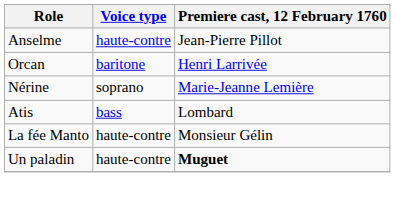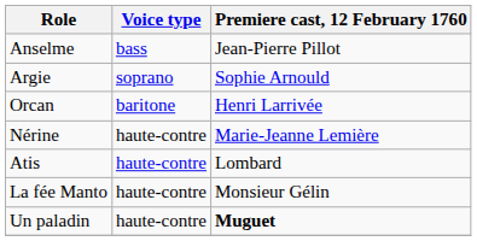 <table class="wikitable">
 <tr>
 <th>Role</th>
 <th><a href='#'>Voice type</a></th>
 <th>Premiere cast, 12 February 1760</th>
 </tr>
 <tr>
 <td>Anselme</td>
-<td><a href='#'>haute-contre</a></td>
+<td><a href='#'>bass</a></td>
 <td>Jean-Pierre Pillot</td>
+</tr>
+<tr>
+<td>Argie</td>
+<td><a href='#'>soprano</a></td>
+<td><a href='#'>Sophie Arnould</a></td>
 </tr>
 <tr>
 <td>Orcan</td>
 <td><a href='#'>baritone</a></td>
 <td><a href='#'>Henri Larrivée</a></td>
 </tr>
 <tr>
 <td>Nérine</td>
-<td>soprano</td>
+<td>haute-contre</td>
 <td><a href='#'>Marie-Jeanne Lemière</a></td>
 </tr>
 <tr>
 <td>Atis</td>
-<td><a href='#'>bass</a></td>
+<td><a href='#'>haute-contre</a></td>
 <td>Lombard</td>
 </tr>
 <tr>
 <td>La fée Manto</td>
 <td>haute-contre</td>
 <td>Monsieur Gélin</td>
 </tr>
 <tr>
 <td>Un paladin</td>
 <td>haute-contre</td>
 <td><strong>Muguet</strong></td>
 </tr>
 <tr>
 </tr>
 </table>
